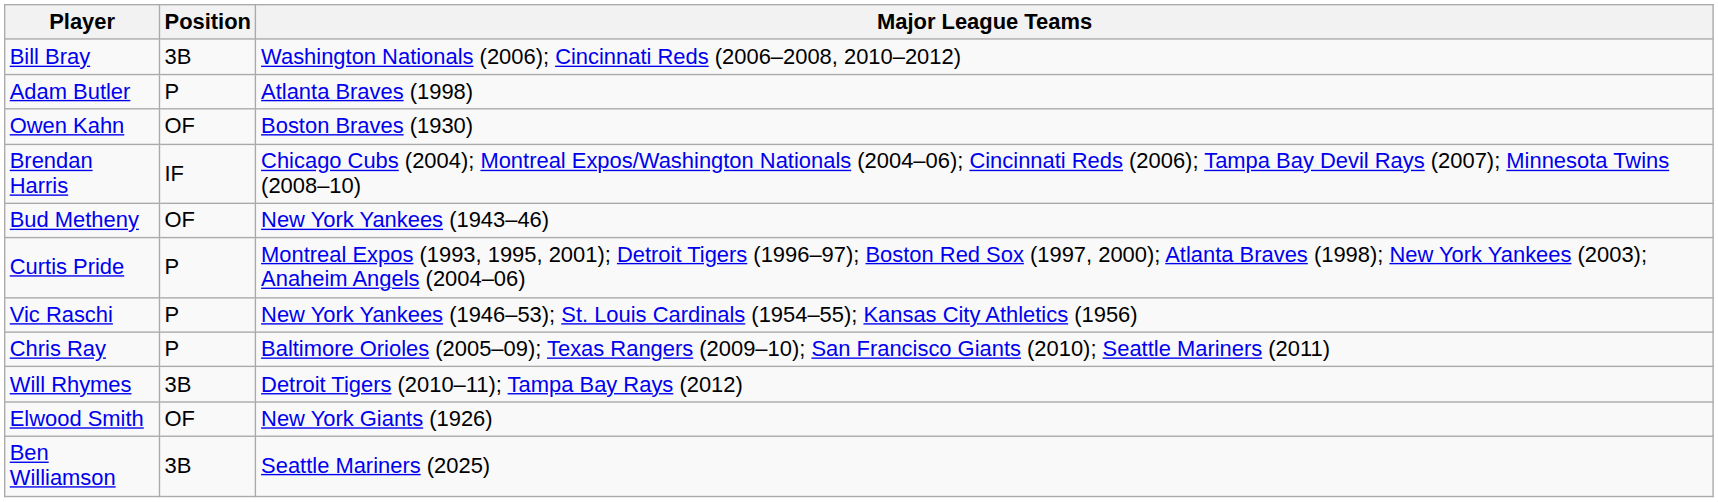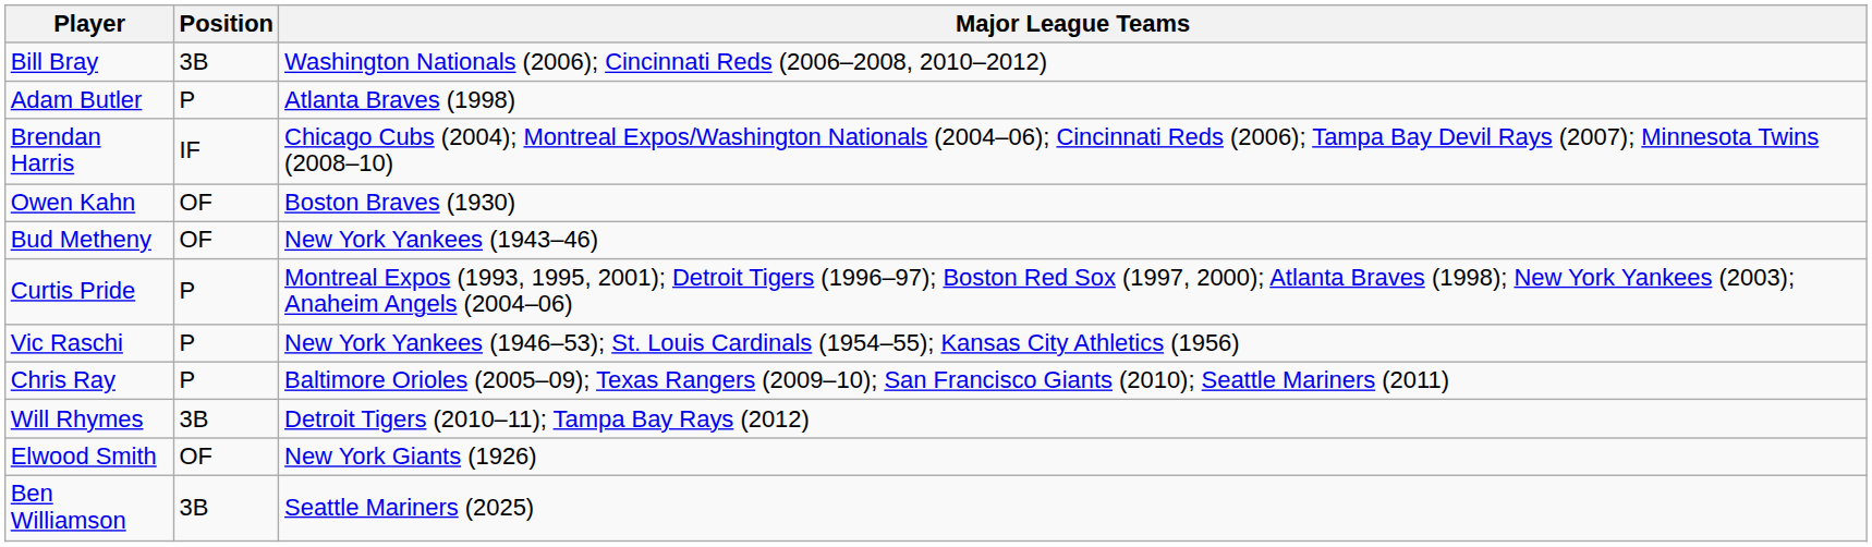 <table class="wikitable sortable">
 <tr>
 <th>Player</th>
 <th>Position</th>
 <th class="unsortable">Major League Teams</th>
 </tr>
 <tr>
 <td><a href='#'>Bill Bray</a></td>
 <td>3B</td>
 <td><a href='#'>Washington Nationals</a> (2006); <a href='#'>Cincinnati Reds</a> (2006–2008, 2010–2012)</td>
 </tr>
 <tr>
 <td><a href='#'>Adam Butler</a></td>
 <td>P</td>
 <td><a href='#'>Atlanta Braves</a> (1998)</td>
 </tr>
 <tr>
+<td><a href='#'>Brendan Harris</a></td>
+<td>IF</td>
+<td><a href='#'>Chicago Cubs</a> (2004); <a href='#'>Montreal Expos/Washington Nationals</a> (2004–06); <a href='#'>Cincinnati Reds</a> (2006); <a href='#'>Tampa Bay Devil Rays</a> (2007); <a href='#'>Minnesota Twins</a> (2008–10)</td>
+</tr>
+<tr>
 <td><a href='#'>Owen Kahn</a></td>
 <td>OF</td>
 <td><a href='#'>Boston Braves</a> (1930)</td>
-</tr>
-<tr>
-<td><a href='#'>Brendan Harris</a></td>
-<td>IF</td>
-<td><a href='#'>Chicago Cubs</a> (2004); <a href='#'>Montreal Expos/Washington Nationals</a> (2004–06); <a href='#'>Cincinnati Reds</a> (2006); <a href='#'>Tampa Bay Devil Rays</a> (2007); <a href='#'>Minnesota Twins</a> (2008–10)</td>
 </tr>
 <tr>
 <td><a href='#'>Bud Metheny</a></td>
 <td>OF</td>
 <td><a href='#'>New York Yankees</a> (1943–46)</td>
 </tr>
 <tr>
 <td><a href='#'>Curtis Pride</a></td>
 <td>P</td>
 <td><a href='#'>Montreal Expos</a> (1993, 1995, 2001); <a href='#'>Detroit Tigers</a> (1996–97); <a href='#'>Boston Red Sox</a> (1997, 2000); <a href='#'>Atlanta Braves</a> (1998); <a href='#'>New York Yankees</a> (2003); <a href='#'>Anaheim Angels</a> (2004–06)</td>
 </tr>
 <tr>
 <td><a href='#'>Vic Raschi</a></td>
 <td>P</td>
 <td><a href='#'>New York Yankees</a> (1946–53); <a href='#'>St. Louis Cardinals</a> (1954–55); <a href='#'>Kansas City Athletics</a> (1956)</td>
 </tr>
 <tr>
 <td><a href='#'>Chris Ray</a></td>
 <td>P</td>
 <td><a href='#'>Baltimore Orioles</a> (2005–09); <a href='#'>Texas Rangers</a> (2009–10); <a href='#'>San Francisco Giants</a> (2010); <a href='#'>Seattle Mariners</a> (2011)</td>
 </tr>
 <tr>
 <td><a href='#'>Will Rhymes</a></td>
 <td>3B</td>
 <td><a href='#'>Detroit Tigers</a> (2010–11); <a href='#'>Tampa Bay Rays</a> (2012)</td>
 </tr>
 <tr>
 <td><a href='#'>Elwood Smith</a></td>
 <td>OF</td>
 <td><a href='#'>New York Giants</a> (1926)</td>
 </tr>
 <tr>
 <td><a href='#'>Ben Williamson</a></td>
 <td>3B</td>
 <td><a href='#'>Seattle Mariners</a> (2025)</td>
 </tr>
 </table>
